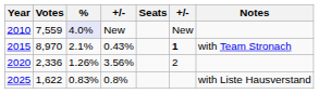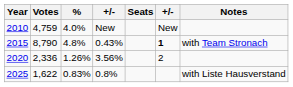 <table class="wikitable">
 <tr>
 <th>Year</th>
 <th>Votes</th>
 <th>%</th>
 <th>+/-</th>
 <th>Seats</th>
 <th>+/-</th>
 <th>Notes</th>
 </tr>
 <tr>
 <td><a href='#'>2010</a></td>
-<td>7,559</td>
-<td style="background: lavender;">4.0%</td>
+<td>4,759</td>
+<td>4.0%</td>
 <td>New</td>
 <td></td>
 <td>New</td>
 </tr>
 <tr>
 <td><a href='#'>2015</a></td>
-<td>8,970</td>
-<td>2.1%</td>
+<td>8,790</td>
+<td>4.8%</td>
 <td>0.43%</td>
 <td></td>
 <td><strong>1</strong></td>
 <td>with <a href='#'>Team Stronach</a></td>
 </tr>
 <tr>
 <td><a href='#'>2020</a></td>
 <td>2,336</td>
 <td>1.26%</td>
 <td>3.56%</td>
 <td></td>
 <td>2</td>
 </tr>
 <tr>
 <td><a href='#'>2025</a></td>
 <td>1,622</td>
 <td>0.83%</td>
 <td>0.8%</td>
 <td></td>
 <td></td>
 <td>with Liste Hausverstand</td>
 </tr>
 </table>
